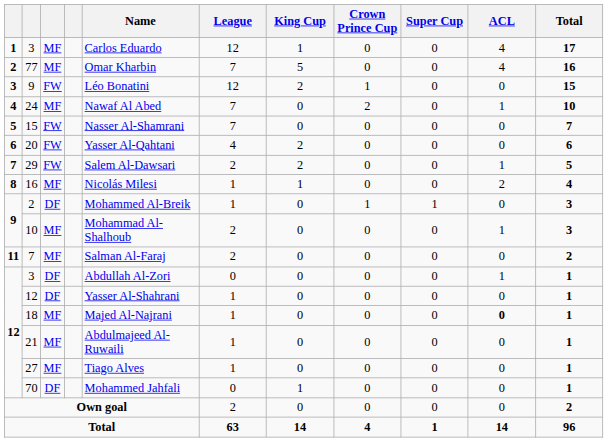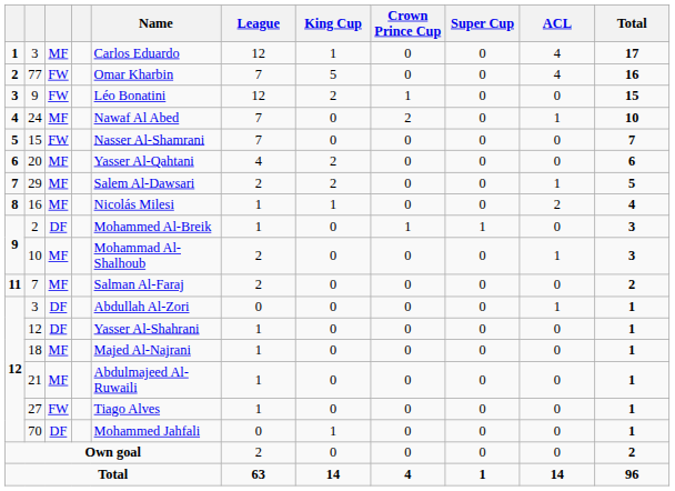 <table class="wikitable" style="text-align:center">
 <tr>
 <th width=15></th>
 <th width=15></th>
 <th width=15></th>
 <th width=15></th>
 <th width=145>Name</th>
 <th width=80><a href='#'>League</a></th>
 <th width=80><a href='#'>King Cup</a></th>
 <th width=80><a href='#'>Crown Prince Cup</a></th>
 <th width=80><a href='#'>Super Cup</a></th>
 <th width=80><a href='#'>ACL</a></th>
 <th width=80>Total</th>
 </tr>
 <tr>
 <td><strong>1</strong></td>
 <td>3</td>
 <td><a href='#'>MF</a></td>
 <td></td>
 <td align=left><a href='#'>Carlos Eduardo</a></td>
 <td>12</td>
 <td>1</td>
 <td>0</td>
 <td>0</td>
 <td>4</td>
 <td><strong>17</strong></td>
 </tr>
 <tr>
 <td><strong>2</strong></td>
 <td>77</td>
-<td><a href='#'>MF</a></td>
+<td><a href='#'>FW</a></td>
 <td></td>
 <td align=left><a href='#'>Omar Kharbin</a></td>
 <td>7</td>
 <td>5</td>
 <td>0</td>
 <td>0</td>
 <td>4</td>
 <td><strong>16</strong></td>
 </tr>
 <tr>
 <td><strong>3</strong></td>
 <td>9</td>
 <td><a href='#'>FW</a></td>
 <td></td>
 <td align=left><a href='#'>Léo Bonatini</a></td>
 <td>12</td>
 <td>2</td>
 <td>1</td>
 <td>0</td>
 <td>0</td>
 <td><strong>15</strong></td>
 </tr>
 <tr>
 <td><strong>4</strong></td>
 <td>24</td>
 <td><a href='#'>MF</a></td>
 <td></td>
 <td align=left><a href='#'>Nawaf Al Abed</a></td>
 <td>7</td>
 <td>0</td>
 <td>2</td>
 <td>0</td>
 <td>1</td>
 <td><strong>10</strong></td>
 </tr>
 <tr>
 <td><strong>5</strong></td>
 <td>15</td>
 <td><a href='#'>FW</a></td>
 <td></td>
 <td align=left><a href='#'>Nasser Al-Shamrani</a></td>
 <td>7</td>
 <td>0</td>
 <td>0</td>
 <td>0</td>
 <td>0</td>
 <td><strong>7</strong></td>
 </tr>
 <tr>
 <td><strong>6</strong></td>
 <td>20</td>
-<td><a href='#'>FW</a></td>
+<td><a href='#'>MF</a></td>
 <td></td>
 <td align=left><a href='#'>Yasser Al-Qahtani</a></td>
 <td>4</td>
 <td>2</td>
 <td>0</td>
 <td>0</td>
 <td>0</td>
 <td><strong>6</strong></td>
 </tr>
 <tr>
 <td><strong>7</strong></td>
 <td>29</td>
-<td><a href='#'>FW</a></td>
+<td><a href='#'>MF</a></td>
 <td></td>
 <td align=left><a href='#'>Salem Al-Dawsari</a></td>
 <td>2</td>
 <td>2</td>
 <td>0</td>
 <td>0</td>
 <td>1</td>
 <td><strong>5</strong></td>
 </tr>
 <tr>
 <td><strong>8</strong></td>
 <td>16</td>
 <td><a href='#'>MF</a></td>
 <td></td>
 <td align=left><a href='#'>Nicolás Milesi</a></td>
 <td>1</td>
 <td>1</td>
 <td>0</td>
 <td>0</td>
 <td>2</td>
 <td><strong>4</strong></td>
 </tr>
 <tr>
 <td rowspan=2><strong>9</strong></td>
 <td>2</td>
 <td><a href='#'>DF</a></td>
 <td></td>
 <td align=left><a href='#'>Mohammed Al-Breik</a></td>
 <td>1</td>
 <td>0</td>
 <td>1</td>
 <td>1</td>
 <td>0</td>
 <td><strong>3</strong></td>
 </tr>
 <tr>
 <td>10</td>
 <td><a href='#'>MF</a></td>
 <td></td>
 <td align=left><a href='#'>Mohammad Al-Shalhoub</a></td>
 <td>2</td>
 <td>0</td>
 <td>0</td>
 <td>0</td>
 <td>1</td>
 <td><strong>3</strong></td>
 </tr>
 <tr>
 <td><strong>11</strong></td>
 <td>7</td>
 <td><a href='#'>MF</a></td>
 <td></td>
 <td align=left><a href='#'>Salman Al-Faraj</a></td>
 <td>2</td>
 <td>0</td>
 <td>0</td>
 <td>0</td>
 <td>0</td>
 <td><strong>2</strong></td>
 </tr>
 <tr>
 <td rowspan=6><strong>12</strong></td>
 <td>3</td>
 <td><a href='#'>DF</a></td>
 <td></td>
 <td align=left><a href='#'>Abdullah Al-Zori</a></td>
 <td>0</td>
 <td>0</td>
 <td>0</td>
 <td>0</td>
 <td>1</td>
 <td><strong>1</strong></td>
 </tr>
 <tr>
 <td>12</td>
 <td><a href='#'>DF</a></td>
 <td></td>
 <td align=left><a href='#'>Yasser Al-Shahrani</a></td>
 <td>1</td>
 <td>0</td>
 <td>0</td>
 <td>0</td>
 <td>0</td>
 <td><strong>1</strong></td>
 </tr>
 <tr>
 <td>18</td>
 <td><a href='#'>MF</a></td>
 <td></td>
 <td align=left><a href='#'>Majed Al-Najrani</a></td>
 <td>1</td>
 <td>0</td>
 <td>0</td>
 <td>0</td>
-<td><strong>0</strong></td>
+<td>0</td>
 <td><strong>1</strong></td>
 </tr>
 <tr>
 <td>21</td>
 <td><a href='#'>MF</a></td>
 <td></td>
 <td align=left><a href='#'>Abdulmajeed Al-Ruwaili</a></td>
 <td>1</td>
 <td>0</td>
 <td>0</td>
 <td>0</td>
 <td>0</td>
 <td><strong>1</strong></td>
 </tr>
 <tr>
 <td>27</td>
-<td><a href='#'>MF</a></td>
+<td><a href='#'>FW</a></td>
 <td></td>
 <td align=left><a href='#'>Tiago Alves</a></td>
 <td>1</td>
 <td>0</td>
 <td>0</td>
 <td>0</td>
 <td>0</td>
 <td><strong>1</strong></td>
 </tr>
 <tr>
 <td>70</td>
 <td><a href='#'>DF</a></td>
 <td></td>
 <td align=left><a href='#'>Mohammed Jahfali</a></td>
 <td>0</td>
 <td>1</td>
 <td>0</td>
 <td>0</td>
 <td>0</td>
 <td><strong>1</strong></td>
 </tr>
 <tr>
 <td colspan=5><strong>Own goal</strong></td>
 <td>2</td>
 <td>0</td>
 <td>0</td>
 <td>0</td>
 <td>0</td>
 <td><strong>2</strong></td>
 </tr>
 <tr>
 <td colspan=5><strong>Total</strong></td>
 <td><strong>63</strong></td>
 <td><strong>14</strong></td>
 <td><strong>4</strong></td>
 <td><strong>1</strong></td>
 <td><strong>14</strong></td>
 <td><strong>96</strong></td>
 </tr>
 </table>
